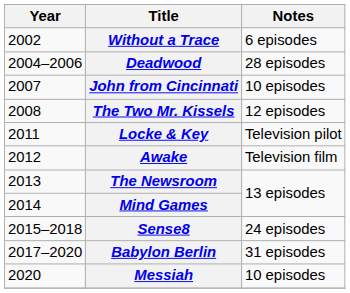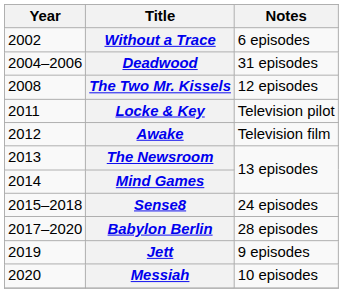 <table class="wikitable plainrowheaders">
 <tr>
 <th>Year</th>
 <th>Title</th>
 <th>Notes</th>
 </tr>
 <tr>
 <td>2002</td>
 <th scope="row" style="text-align:center;"><em><a href='#'>Without a Trace</a></em></th>
 <td>6 episodes</td>
 </tr>
 <tr>
 <td>2004–2006</td>
 <th scope="row" style="text-align:center;"><em><a href='#'>Deadwood</a></em></th>
-<td>28 episodes</td>
-</tr>
-<tr>
-<td>2007</td>
-<th scope="row" style="text-align:center;"><em><a href='#'>John from Cincinnati</a></em></th>
-<td>10 episodes</td>
+<td>31 episodes</td>
 </tr>
 <tr>
 <td>2008</td>
 <th scope="row" style="text-align:center;"><em><a href='#'>The Two Mr. Kissels</a></em></th>
 <td>12 episodes</td>
 </tr>
 <tr>
 <td>2011</td>
 <th scope="row" style="text-align:center;"><em><a href='#'>Locke & Key</a></em></th>
 <td>Television pilot</td>
 </tr>
 <tr>
 <td>2012</td>
 <th scope="row" style="text-align:center;"><em><a href='#'>Awake</a></em></th>
 <td>Television film</td>
 </tr>
 <tr>
 <td>2013</td>
 <th scope="row" style="text-align:center;"><em><a href='#'>The Newsroom</a></em></th>
 <td rowspan=2>13 episodes</td>
 </tr>
 <tr>
 <td>2014</td>
 <th scope="row" style="text-align:center;"><em><a href='#'>Mind Games</a></em></th>
 </tr>
 <tr>
 <td>2015–2018</td>
 <th scope="row" style="text-align:center;"><em><a href='#'>Sense8</a></em></th>
 <td>24 episodes</td>
 </tr>
 <tr>
 <td>2017–2020</td>
 <th scope="row" style="text-align:center;"><em><a href='#'>Babylon Berlin</a></em></th>
-<td>31 episodes</td>
+<td>28 episodes</td>
+</tr>
+<tr>
+<td>2019</td>
+<th scope="row" style="text-align:center;"><em><a href='#'>Jett</a></em></th>
+<td>9 episodes</td>
 </tr>
 <tr>
 <td>2020</td>
 <th scope="row" style="text-align:center;"><em><a href='#'>Messiah</a></em></th>
 <td>10 episodes</td>
 </tr>
 <tr>
 </tr>
 </table>
